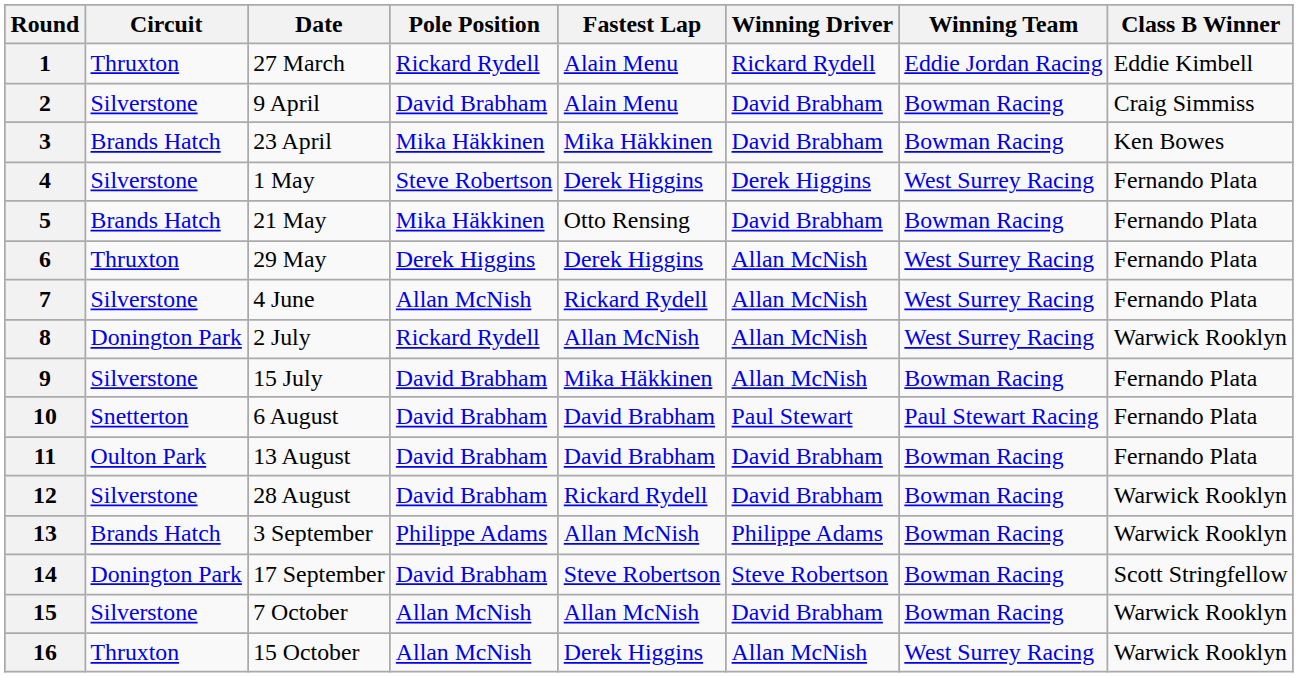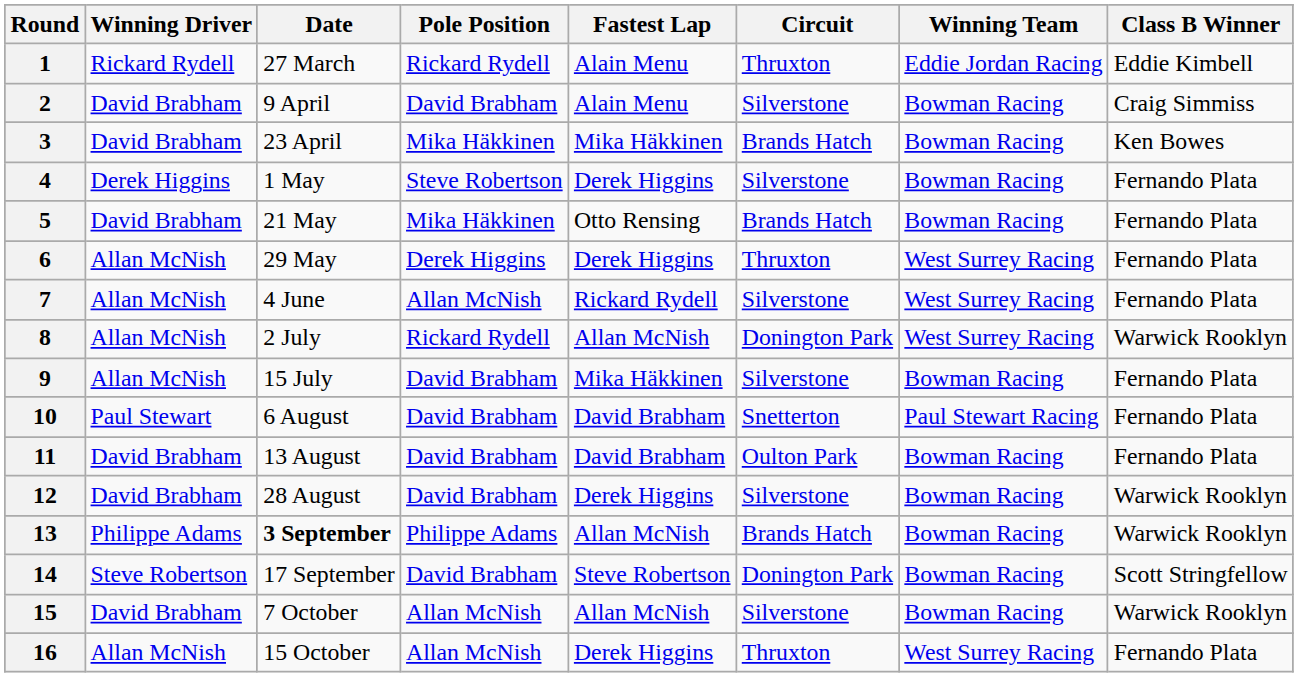 <table class="wikitable" style="font-size: 85%;">
 <tr>
 <th>Round</th>
-<th>Circuit</th>
+<th>Winning Driver</th>
 <th>Date</th>
 <th>Pole Position</th>
 <th>Fastest Lap</th>
-<th>Winning Driver</th>
+<th>Circuit</th>
 <th>Winning Team</th>
 <th>Class B Winner</th>
 </tr>
 <tr>
 <th>1</th>
-<td><a href='#'>Thruxton</a></td>
+<td> <a href='#'>Rickard Rydell</a></td>
 <td>27 March</td>
 <td> <a href='#'>Rickard Rydell</a></td>
 <td> <a href='#'>Alain Menu</a></td>
-<td> <a href='#'>Rickard Rydell</a></td>
+<td><a href='#'>Thruxton</a></td>
 <td nowrap> <a href='#'>Eddie Jordan Racing</a></td>
 <td> Eddie Kimbell</td>
 </tr>
 <tr>
 <th>2</th>
-<td><a href='#'>Silverstone</a></td>
+<td> <a href='#'>David Brabham</a></td>
 <td>9 April</td>
 <td> <a href='#'>David Brabham</a></td>
 <td> <a href='#'>Alain Menu</a></td>
-<td> <a href='#'>David Brabham</a></td>
+<td><a href='#'>Silverstone</a></td>
 <td> <a href='#'>Bowman Racing</a></td>
 <td> Craig Simmiss</td>
 </tr>
 <tr>
 <th>3</th>
-<td><a href='#'>Brands Hatch</a></td>
+<td> <a href='#'>David Brabham</a></td>
 <td>23 April</td>
 <td> <a href='#'>Mika Häkkinen</a></td>
 <td> <a href='#'>Mika Häkkinen</a></td>
-<td> <a href='#'>David Brabham</a></td>
+<td><a href='#'>Brands Hatch</a></td>
 <td> <a href='#'>Bowman Racing</a></td>
 <td> Ken Bowes</td>
 </tr>
 <tr>
 <th>4</th>
-<td><a href='#'>Silverstone</a></td>
+<td> <a href='#'>Derek Higgins</a></td>
 <td>1 May</td>
 <td nowrap> <a href='#'>Steve Robertson</a></td>
 <td> <a href='#'>Derek Higgins</a></td>
-<td> <a href='#'>Derek Higgins</a></td>
-<td> <a href='#'>West Surrey Racing</a></td>
+<td><a href='#'>Silverstone</a></td>
+<td> <a href='#'>Bowman Racing</a></td>
 <td> Fernando Plata</td>
 </tr>
 <tr>
 <th>5</th>
-<td><a href='#'>Brands Hatch</a></td>
+<td> <a href='#'>David Brabham</a></td>
 <td>21 May</td>
 <td> <a href='#'>Mika Häkkinen</a></td>
 <td> Otto Rensing</td>
-<td> <a href='#'>David Brabham</a></td>
+<td><a href='#'>Brands Hatch</a></td>
 <td> <a href='#'>Bowman Racing</a></td>
 <td> Fernando Plata</td>
 </tr>
 <tr>
 <th>6</th>
-<td><a href='#'>Thruxton</a></td>
+<td> <a href='#'>Allan McNish</a></td>
 <td>29 May</td>
 <td> <a href='#'>Derek Higgins</a></td>
 <td> <a href='#'>Derek Higgins</a></td>
-<td> <a href='#'>Allan McNish</a></td>
+<td><a href='#'>Thruxton</a></td>
 <td> <a href='#'>West Surrey Racing</a></td>
 <td> Fernando Plata</td>
 </tr>
 <tr>
 <th>7</th>
-<td><a href='#'>Silverstone</a></td>
+<td> <a href='#'>Allan McNish</a></td>
 <td>4 June</td>
 <td> <a href='#'>Allan McNish</a></td>
 <td> <a href='#'>Rickard Rydell</a></td>
-<td> <a href='#'>Allan McNish</a></td>
+<td><a href='#'>Silverstone</a></td>
 <td> <a href='#'>West Surrey Racing</a></td>
 <td> Fernando Plata</td>
 </tr>
 <tr>
 <th>8</th>
-<td><a href='#'>Donington Park</a></td>
+<td> <a href='#'>Allan McNish</a></td>
 <td>2 July</td>
 <td> <a href='#'>Rickard Rydell</a></td>
 <td> <a href='#'>Allan McNish</a></td>
-<td> <a href='#'>Allan McNish</a></td>
+<td><a href='#'>Donington Park</a></td>
 <td> <a href='#'>West Surrey Racing</a></td>
 <td> Warwick Rooklyn</td>
 </tr>
 <tr>
 <th>9</th>
-<td><a href='#'>Silverstone</a></td>
+<td> <a href='#'>Allan McNish</a></td>
 <td>15 July</td>
 <td> <a href='#'>David Brabham</a></td>
 <td> <a href='#'>Mika Häkkinen</a></td>
-<td> <a href='#'>Allan McNish</a></td>
+<td><a href='#'>Silverstone</a></td>
 <td> <a href='#'>Bowman Racing</a></td>
 <td> Fernando Plata</td>
 </tr>
 <tr>
 <th>10</th>
-<td><a href='#'>Snetterton</a></td>
+<td> <a href='#'>Paul Stewart</a></td>
 <td>6 August</td>
 <td> <a href='#'>David Brabham</a></td>
 <td> <a href='#'>David Brabham</a></td>
-<td> <a href='#'>Paul Stewart</a></td>
+<td><a href='#'>Snetterton</a></td>
 <td> <a href='#'>Paul Stewart Racing</a></td>
 <td> Fernando Plata</td>
 </tr>
 <tr>
 <th>11</th>
-<td><a href='#'>Oulton Park</a></td>
+<td> <a href='#'>David Brabham</a></td>
 <td>13 August</td>
 <td> <a href='#'>David Brabham</a></td>
 <td> <a href='#'>David Brabham</a></td>
-<td> <a href='#'>David Brabham</a></td>
+<td><a href='#'>Oulton Park</a></td>
 <td> <a href='#'>Bowman Racing</a></td>
 <td> Fernando Plata</td>
 </tr>
 <tr>
 <th>12</th>
-<td><a href='#'>Silverstone</a></td>
+<td> <a href='#'>David Brabham</a></td>
 <td>28 August</td>
 <td> <a href='#'>David Brabham</a></td>
-<td> <a href='#'>Rickard Rydell</a></td>
-<td> <a href='#'>David Brabham</a></td>
+<td> <a href='#'>Derek Higgins</a></td>
+<td><a href='#'>Silverstone</a></td>
 <td> <a href='#'>Bowman Racing</a></td>
 <td> Warwick Rooklyn</td>
 </tr>
 <tr>
 <th>13</th>
-<td><a href='#'>Brands Hatch</a></td>
-<td>3 September</td>
+<td> <a href='#'>Philippe Adams</a></td>
+<td><strong>3 September</strong></td>
 <td> <a href='#'>Philippe Adams</a></td>
 <td> <a href='#'>Allan McNish</a></td>
-<td> <a href='#'>Philippe Adams</a></td>
+<td><a href='#'>Brands Hatch</a></td>
 <td> <a href='#'>Bowman Racing</a></td>
 <td> Warwick Rooklyn</td>
 </tr>
 <tr>
 <th>14</th>
-<td nowrap><a href='#'>Donington Park</a></td>
+<td nowrap> <a href='#'>Steve Robertson</a></td>
 <td nowrap>17 September</td>
 <td> <a href='#'>David Brabham</a></td>
 <td nowrap> <a href='#'>Steve Robertson</a></td>
-<td nowrap> <a href='#'>Steve Robertson</a></td>
+<td nowrap><a href='#'>Donington Park</a></td>
 <td> <a href='#'>Bowman Racing</a></td>
 <td nowrap> Scott Stringfellow</td>
 </tr>
 <tr>
 <th>15</th>
-<td><a href='#'>Silverstone</a></td>
+<td> <a href='#'>David Brabham</a></td>
 <td>7 October</td>
 <td> <a href='#'>Allan McNish</a></td>
 <td> <a href='#'>Allan McNish</a></td>
-<td> <a href='#'>David Brabham</a></td>
+<td><a href='#'>Silverstone</a></td>
 <td> <a href='#'>Bowman Racing</a></td>
 <td> Warwick Rooklyn</td>
 </tr>
 <tr>
 <th>16</th>
-<td><a href='#'>Thruxton</a></td>
+<td> <a href='#'>Allan McNish</a></td>
 <td>15 October</td>
 <td> <a href='#'>Allan McNish</a></td>
 <td> <a href='#'>Derek Higgins</a></td>
-<td> <a href='#'>Allan McNish</a></td>
+<td><a href='#'>Thruxton</a></td>
 <td> <a href='#'>West Surrey Racing</a></td>
-<td> Warwick Rooklyn</td>
+<td> Fernando Plata</td>
 </tr>
 </table>
